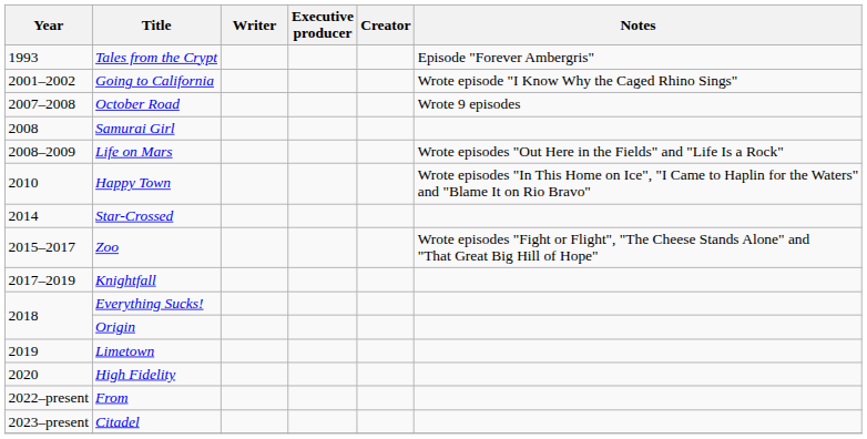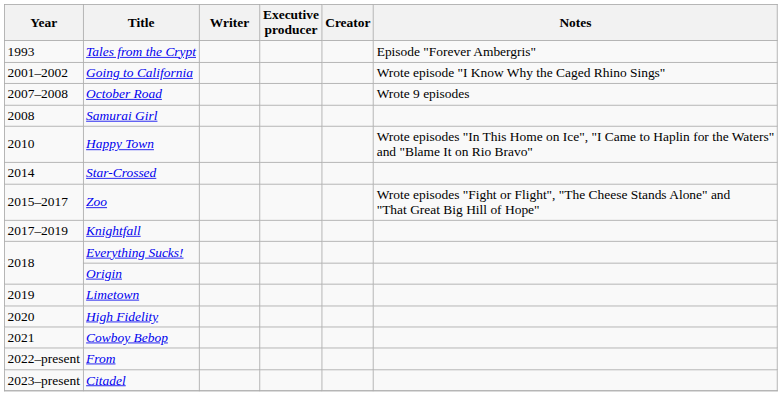 <table class="wikitable">
 <tr>
 <th>Year</th>
 <th>Title</th>
 <th width=65>Writer</th>
 <th>Executive<br>producer</th>
 <th>Creator</th>
 <th>Notes</th>
 </tr>
 <tr>
 <td>1993</td>
 <td><em><a href='#'>Tales from the Crypt</a></em></td>
 <td></td>
 <td></td>
 <td></td>
 <td>Episode "Forever Ambergris"</td>
 </tr>
 <tr>
 <td>2001–2002</td>
 <td><em><a href='#'>Going to California</a></em></td>
 <td></td>
 <td></td>
 <td></td>
 <td>Wrote episode "I Know Why the Caged Rhino Sings"</td>
 </tr>
 <tr>
 <td>2007–2008</td>
 <td><em><a href='#'>October Road</a></em></td>
 <td></td>
 <td></td>
 <td></td>
 <td>Wrote 9 episodes</td>
 </tr>
 <tr>
 <td>2008</td>
 <td><em><a href='#'>Samurai Girl</a></em></td>
 <td></td>
 <td></td>
 <td></td>
 <td></td>
-</tr>
-<tr>
-<td>2008–2009</td>
-<td><em><a href='#'>Life on Mars</a></em></td>
-<td></td>
-<td></td>
-<td></td>
-<td>Wrote episodes "Out Here in the Fields" and "Life Is a Rock"</td>
 </tr>
 <tr>
 <td>2010</td>
 <td><em><a href='#'>Happy Town</a></em></td>
 <td></td>
 <td></td>
 <td></td>
 <td>Wrote episodes "In This Home on Ice", "I Came to Haplin for the Waters"<br>and "Blame It on Rio Bravo"</td>
 </tr>
 <tr>
 <td>2014</td>
 <td><em><a href='#'>Star-Crossed</a></em></td>
 <td></td>
 <td></td>
 <td></td>
 <td></td>
 </tr>
 <tr>
 <td>2015–2017</td>
 <td><em><a href='#'>Zoo</a></em></td>
 <td></td>
 <td></td>
 <td></td>
 <td>Wrote episodes "Fight or Flight", "The Cheese Stands Alone" and<br>"That Great Big Hill of Hope"</td>
 </tr>
 <tr>
 <td>2017–2019</td>
 <td><em><a href='#'>Knightfall</a></em></td>
 <td></td>
 <td></td>
 <td></td>
 <td></td>
 </tr>
 <tr>
 <td rowspan=2>2018</td>
 <td><em><a href='#'>Everything Sucks!</a></em></td>
 <td></td>
 <td></td>
 <td></td>
 <td></td>
 </tr>
 <tr>
 <td><em><a href='#'>Origin</a></em></td>
 <td></td>
 <td></td>
 <td></td>
 <td></td>
 </tr>
 <tr>
 <td>2019</td>
 <td><em><a href='#'>Limetown</a></em></td>
 <td></td>
 <td></td>
 <td></td>
 <td></td>
 </tr>
 <tr>
 <td>2020</td>
 <td><em><a href='#'>High Fidelity</a></em></td>
 <td></td>
 <td></td>
 <td></td>
 <td></td>
 </tr>
 <tr>
+<td>2021</td>
+<td><em><a href='#'>Cowboy Bebop</a></em></td>
+<td></td>
+<td></td>
+<td></td>
+<td></td>
+</tr>
+<tr>
 <td>2022–present</td>
 <td><em><a href='#'>From</a></em></td>
 <td></td>
 <td></td>
 <td></td>
 <td></td>
 </tr>
 <tr>
 <td>2023–present</td>
 <td><em><a href='#'>Citadel</a></em></td>
 <td></td>
 <td></td>
 <td></td>
 <td></td>
 </tr>
 <tr>
 </tr>
 </table>
